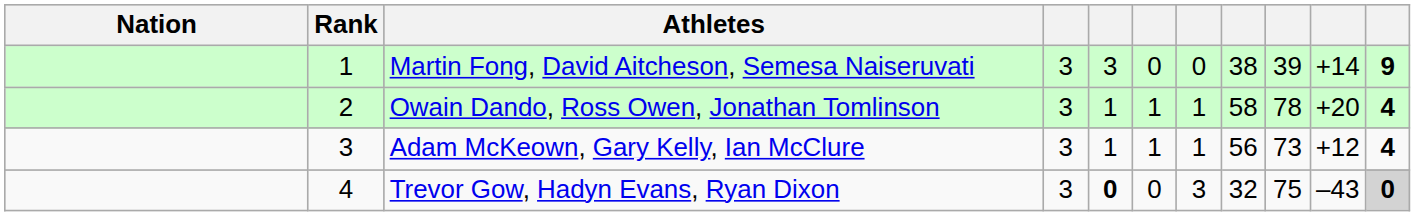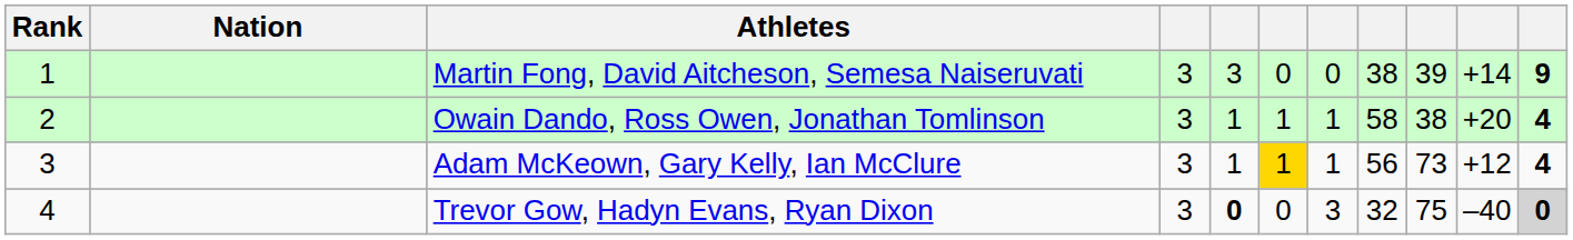 <table class=wikitable style="text-align:center">
 <tr>
+<th width=20>Rank</th>
 <th width=180>Nation</th>
-<th width=20>Rank</th>
 <th width=400>Athletes</th>
 <th width=20></th>
 <th width=20></th>
 <th width=20></th>
 <th width=20></th>
 <th width=20></th>
 <th width=20></th>
 <th width=20></th>
 <th width=20></th>
 </tr>
 <tr bgcolor="#ccffcc">
+<td>1</td>
 <td align=left></td>
-<td>1</td>
 <td align=left><a href='#'>Martin Fong</a>, <a href='#'>David Aitcheson</a>, <a href='#'>Semesa Naiseruvati</a></td>
 <td>3</td>
 <td>3</td>
 <td>0</td>
 <td>0</td>
 <td>38</td>
 <td>39</td>
 <td>+14</td>
 <td><strong>9</strong></td>
 </tr>
 <tr bgcolor="#ccffcc">
+<td>2</td>
 <td align=left></td>
-<td>2</td>
 <td align=left><a href='#'>Owain Dando</a>, <a href='#'>Ross Owen</a>, <a href='#'>Jonathan Tomlinson</a></td>
 <td>3</td>
 <td>1</td>
 <td>1</td>
 <td>1</td>
 <td>58</td>
-<td>78</td>
+<td>38</td>
 <td>+20</td>
 <td><strong>4</strong></td>
 </tr>
 <tr>
+<td>3</td>
 <td align=left></td>
-<td>3</td>
 <td align=left><a href='#'>Adam McKeown</a>, <a href='#'>Gary Kelly</a>, <a href='#'>Ian McClure</a></td>
 <td>3</td>
 <td>1</td>
-<td>1</td>
+<td style="background: gold;">1</td>
 <td>1</td>
 <td>56</td>
 <td>73</td>
 <td>+12</td>
 <td><strong>4</strong></td>
 </tr>
 <tr>
+<td>4</td>
 <td align=left></td>
-<td>4</td>
 <td align=left><a href='#'>Trevor Gow</a>, <a href='#'>Hadyn Evans</a>, <a href='#'>Ryan Dixon</a></td>
 <td>3</td>
 <td><strong>0</strong></td>
 <td>0</td>
 <td>3</td>
 <td>32</td>
 <td>75</td>
-<td>–43</td>
+<td>–40</td>
 <td style="background: lightgrey;"><strong>0</strong></td>
 </tr>
 </table>
